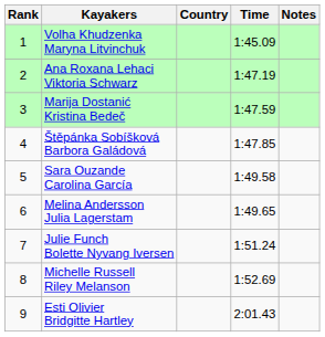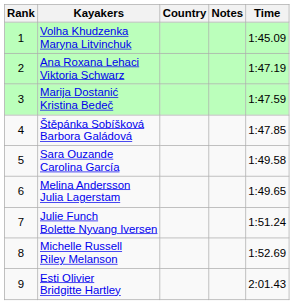 <table class="wikitable" style="text-align:center">
 <tr>
 <th>Rank</th>
 <th>Kayakers</th>
 <th>Country</th>
+<th>Notes</th>
 <th>Time</th>
-<th>Notes</th>
 </tr>
 <tr bgcolor=bbffbb>
 <td>1</td>
 <td align="left"><a href='#'>Volha Khudzenka</a><br><a href='#'>Maryna Litvinchuk</a></td>
 <td align="left"></td>
+<td></td>
 <td>1:45.09</td>
-<td></td>
 </tr>
 <tr bgcolor=bbffbb>
 <td>2</td>
 <td align="left"><a href='#'>Ana Roxana Lehaci</a><br><a href='#'>Viktoria Schwarz</a></td>
 <td align="left"></td>
+<td></td>
 <td>1:47.19</td>
-<td></td>
 </tr>
 <tr bgcolor=bbffbb>
 <td>3</td>
 <td align="left"><a href='#'>Marija Dostanić</a><br><a href='#'>Kristina Bedeč</a></td>
 <td align="left"></td>
+<td></td>
 <td>1:47.59</td>
-<td></td>
 </tr>
 <tr>
 <td>4</td>
 <td align="left"><a href='#'>Štěpánka Sobíšková</a><br><a href='#'>Barbora Galádová</a></td>
 <td align="left"></td>
+<td></td>
 <td>1:47.85</td>
-<td></td>
 </tr>
 <tr>
 <td>5</td>
 <td align="left"><a href='#'>Sara Ouzande</a><br><a href='#'>Carolina García</a></td>
 <td align="left"></td>
+<td></td>
 <td>1:49.58</td>
-<td></td>
 </tr>
 <tr>
 <td>6</td>
 <td align="left"><a href='#'>Melina Andersson</a><br><a href='#'>Julia Lagerstam</a></td>
 <td align="left"></td>
+<td></td>
 <td>1:49.65</td>
-<td></td>
 </tr>
 <tr>
 <td>7</td>
 <td align="left"><a href='#'>Julie Funch</a><br><a href='#'>Bolette Nyvang Iversen</a></td>
 <td align="left"></td>
+<td></td>
 <td>1:51.24</td>
-<td></td>
 </tr>
 <tr>
 <td>8</td>
 <td align="left"><a href='#'>Michelle Russell</a><br><a href='#'>Riley Melanson</a></td>
 <td align="left"></td>
+<td></td>
 <td>1:52.69</td>
-<td></td>
 </tr>
 <tr>
 <td>9</td>
 <td align="left"><a href='#'>Esti Olivier</a><br><a href='#'>Bridgitte Hartley</a></td>
 <td align="left"></td>
+<td></td>
 <td>2:01.43</td>
-<td></td>
 </tr>
 </table>
